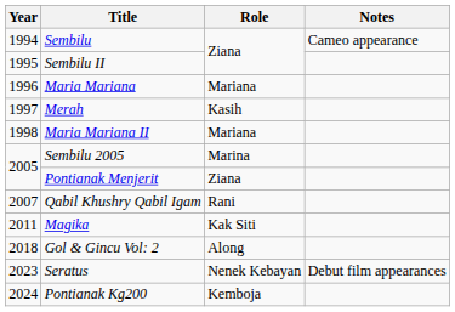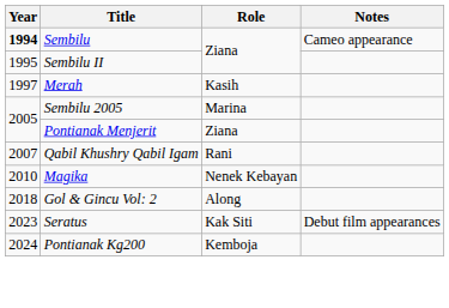 <table class="wikitable">
 <tr>
 <th>Year</th>
 <th>Title</th>
 <th>Role</th>
 <th>Notes</th>
 </tr>
 <tr>
-<td>1994</td>
+<td><strong>1994</strong></td>
 <td><em><a href='#'>Sembilu</a></em></td>
 <td rowspan="2">Ziana</td>
 <td>Cameo appearance</td>
 </tr>
 <tr>
 <td>1995</td>
 <td><em>Sembilu II</em></td>
 <td></td>
 </tr>
 <tr>
-<td>1996</td>
-<td><em><a href='#'>Maria Mariana</a></em></td>
-<td>Mariana</td>
-<td></td>
-</tr>
-<tr>
 <td>1997</td>
 <td><em><a href='#'>Merah</a></em></td>
 <td>Kasih</td>
-<td></td>
-</tr>
-<tr>
-<td>1998</td>
-<td><em><a href='#'>Maria Mariana II</a></em></td>
-<td>Mariana</td>
 <td></td>
 </tr>
 <tr>
 <td rowspan="2">2005</td>
 <td><em>Sembilu 2005</em></td>
 <td>Marina</td>
 <td></td>
 </tr>
 <tr>
 <td><em><a href='#'>Pontianak Menjerit</a></em></td>
 <td>Ziana</td>
 <td></td>
 </tr>
 <tr>
 <td>2007</td>
 <td><em>Qabil Khushry Qabil Igam</em></td>
 <td>Rani</td>
 <td></td>
 </tr>
 <tr>
-<td>2011</td>
+<td>2010</td>
 <td><em><a href='#'>Magika</a></em></td>
-<td>Kak Siti</td>
+<td>Nenek Kebayan</td>
 <td></td>
 </tr>
 <tr>
 <td>2018</td>
 <td><em>Gol & Gincu Vol: 2</em></td>
 <td>Along</td>
 <td></td>
 </tr>
 <tr>
 <td>2023</td>
 <td><em>Seratus</em></td>
-<td>Nenek Kebayan</td>
+<td>Kak Siti</td>
 <td>Debut film appearances</td>
 </tr>
 <tr>
 <td>2024</td>
 <td><em>Pontianak Kg200</em></td>
 <td>Kemboja</td>
 <td></td>
 </tr>
 </table>
